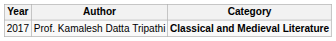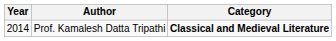 <table class="wikitable">
 <tr>
 <th>Year</th>
 <th>Author</th>
 <th>Category</th>
 </tr>
 <tr>
-<td>2017</td>
+<td>2014</td>
 <td>Prof. Kamalesh Datta Tripathi</td>
 <td><strong>Classical and Medieval Literature</strong></td>
 </tr>
 </table>
